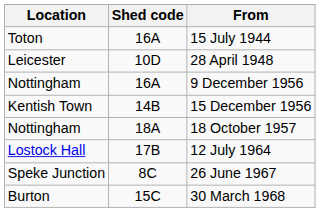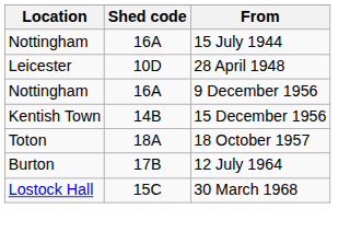 <table class="wikitable" |>
 <tr>
 </tr>
 <tr>
 <th>Location</th>
 <th>Shed code</th>
 <th>From</th>
 </tr>
 <tr>
-<td>Toton</td>
+<td>Nottingham</td>
 <td style="text-align: center;">16A</td>
 <td>15 July 1944</td>
 </tr>
 <tr>
 <td>Leicester</td>
 <td style="text-align: center;">10D</td>
 <td>28 April 1948</td>
 </tr>
 <tr>
 <td>Nottingham</td>
 <td style="text-align: center;">16A</td>
 <td>9 December 1956</td>
 </tr>
 <tr>
 <td>Kentish Town</td>
 <td style="text-align: center;">14B</td>
 <td>15 December 1956</td>
 </tr>
 <tr>
-<td>Nottingham</td>
+<td>Toton</td>
 <td style="text-align: center;">18A</td>
 <td>18 October 1957</td>
 </tr>
 <tr>
-<td><a href='#'>Lostock Hall</a></td>
+<td>Burton</td>
 <td style="text-align: center;">17B</td>
 <td>12 July 1964</td>
 </tr>
 <tr>
-<td>Speke Junction</td>
-<td style="text-align: center;">8C</td>
-<td>26 June 1967</td>
-</tr>
-<tr>
-<td>Burton</td>
+<td><a href='#'>Lostock Hall</a></td>
 <td style="text-align: center;">15C</td>
 <td>30 March 1968</td>
 </tr>
 </table>
